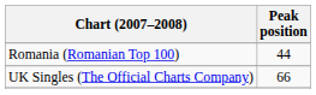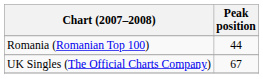 <table class="wikitable sortable">
 <tr>
 <th>Chart (2007–2008)</th>
 <th>Peak<br>position</th>
 </tr>
 <tr>
 </tr>
 <tr>
 </tr>
 <tr>
 </tr>
 <tr>
 </tr>
 <tr>
 </tr>
 <tr>
 </tr>
 <tr>
 </tr>
 <tr>
 </tr>
 <tr>
 </tr>
 <tr>
 <td>Romania (<a href='#'>Romanian Top 100</a>)</td>
 <td align="center">44</td>
 </tr>
 <tr>
 </tr>
 <tr>
 </tr>
 <tr>
 <td>UK Singles (<a href='#'>The Official Charts Company</a>)</td>
-<td align="center">66</td>
+<td align="center">67</td>
 </tr>
 <tr>
 </tr>
 <tr>
 </tr>
 </table>
